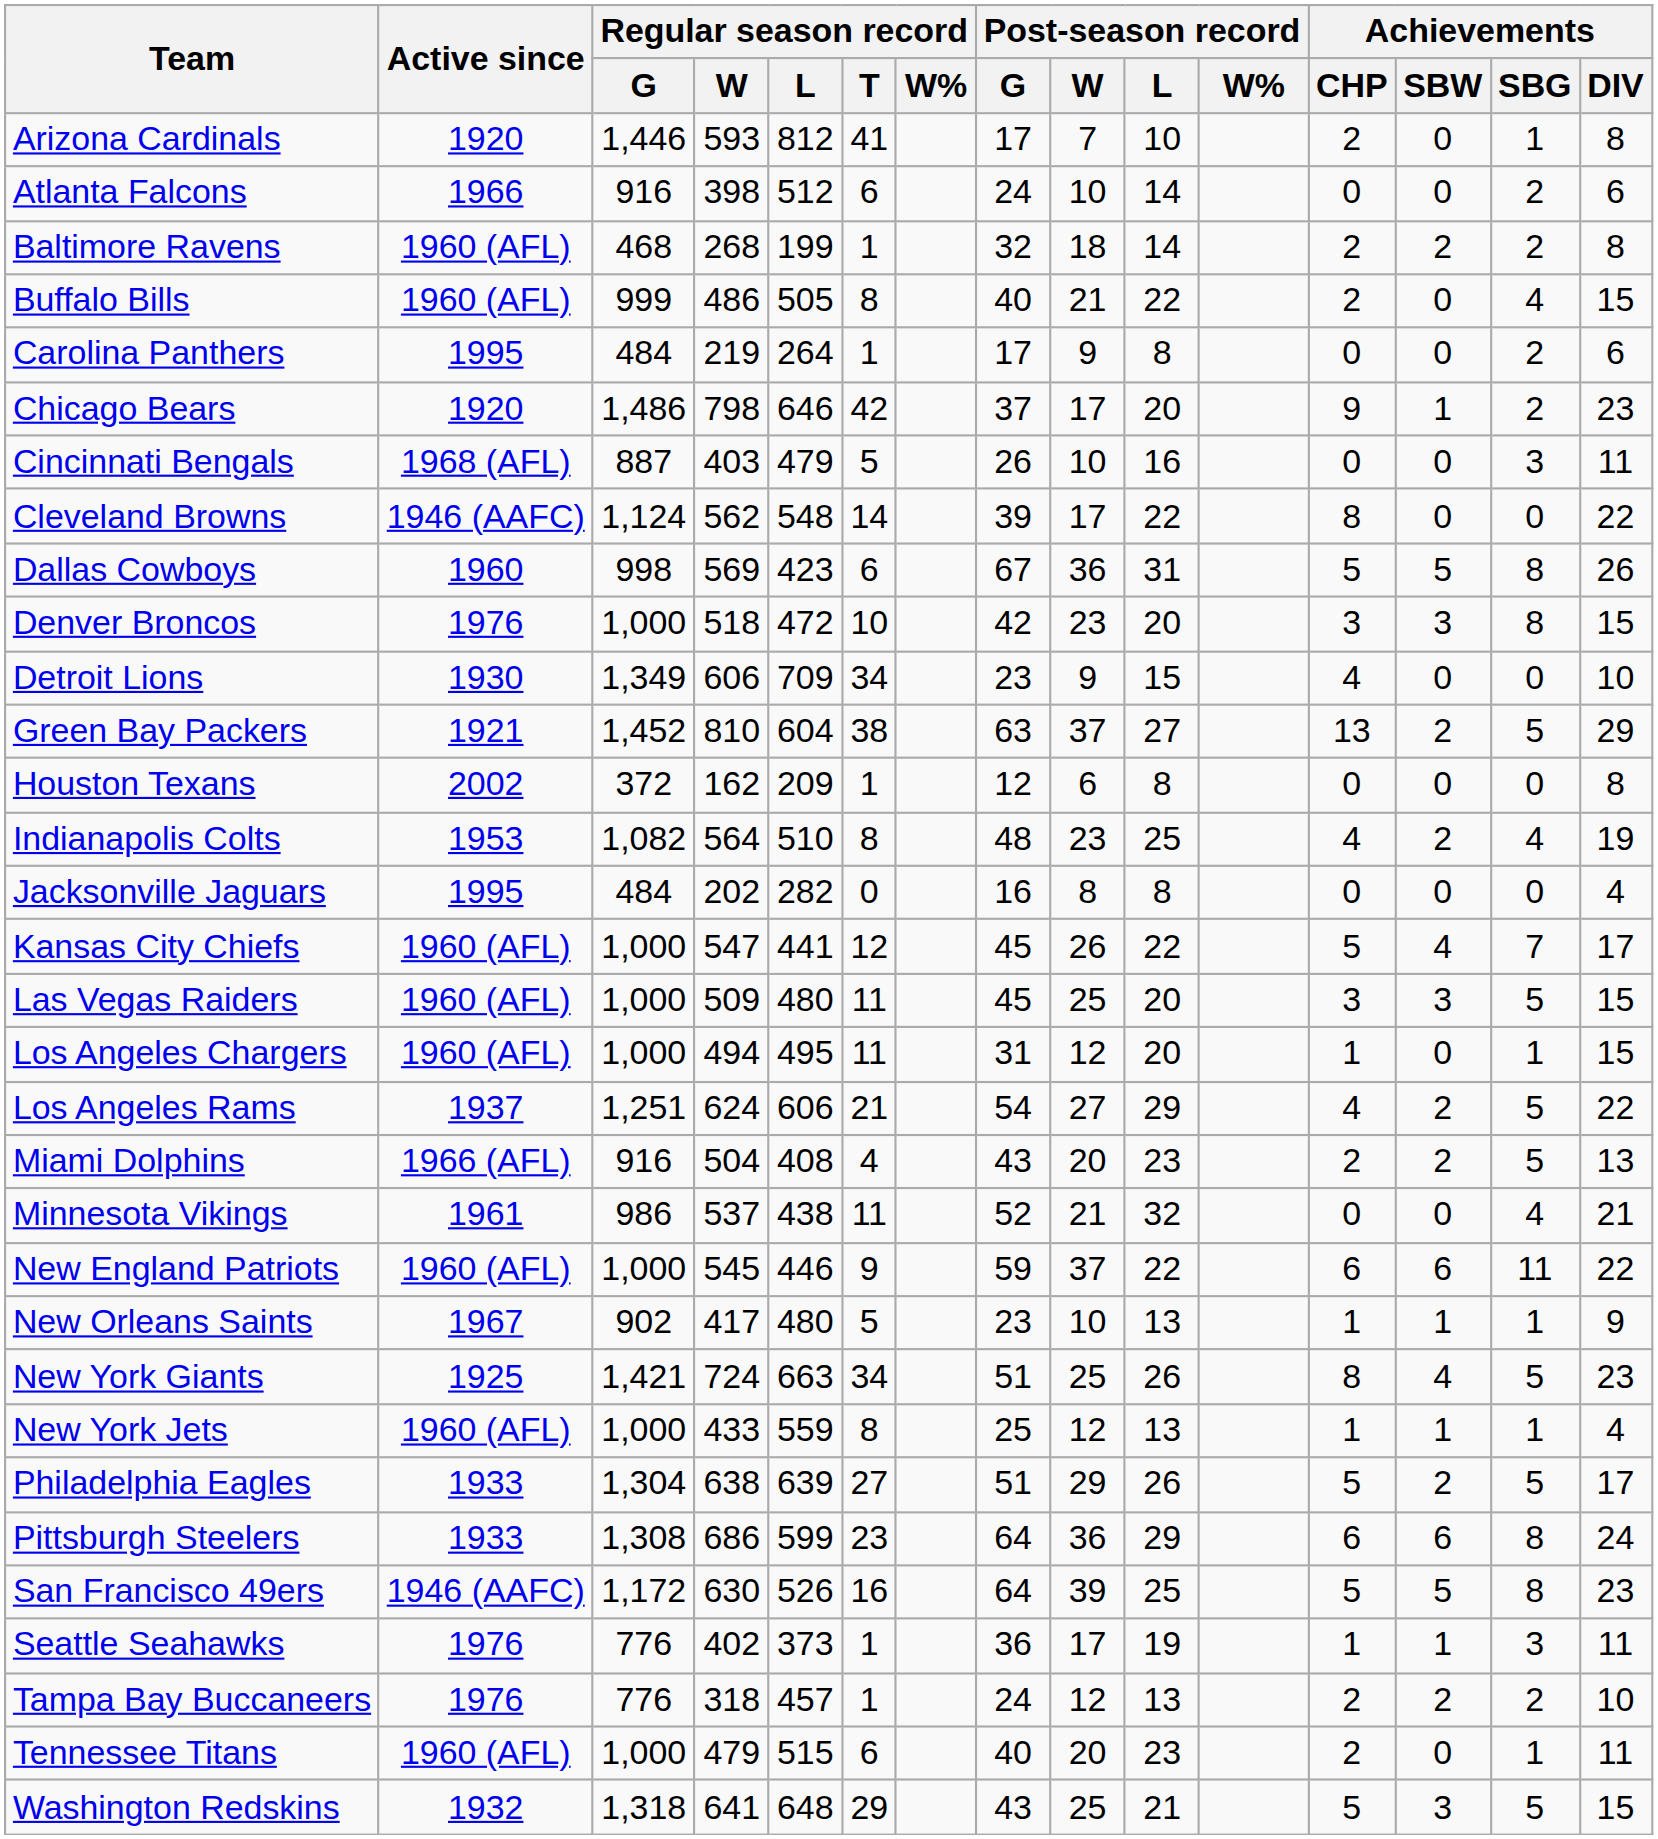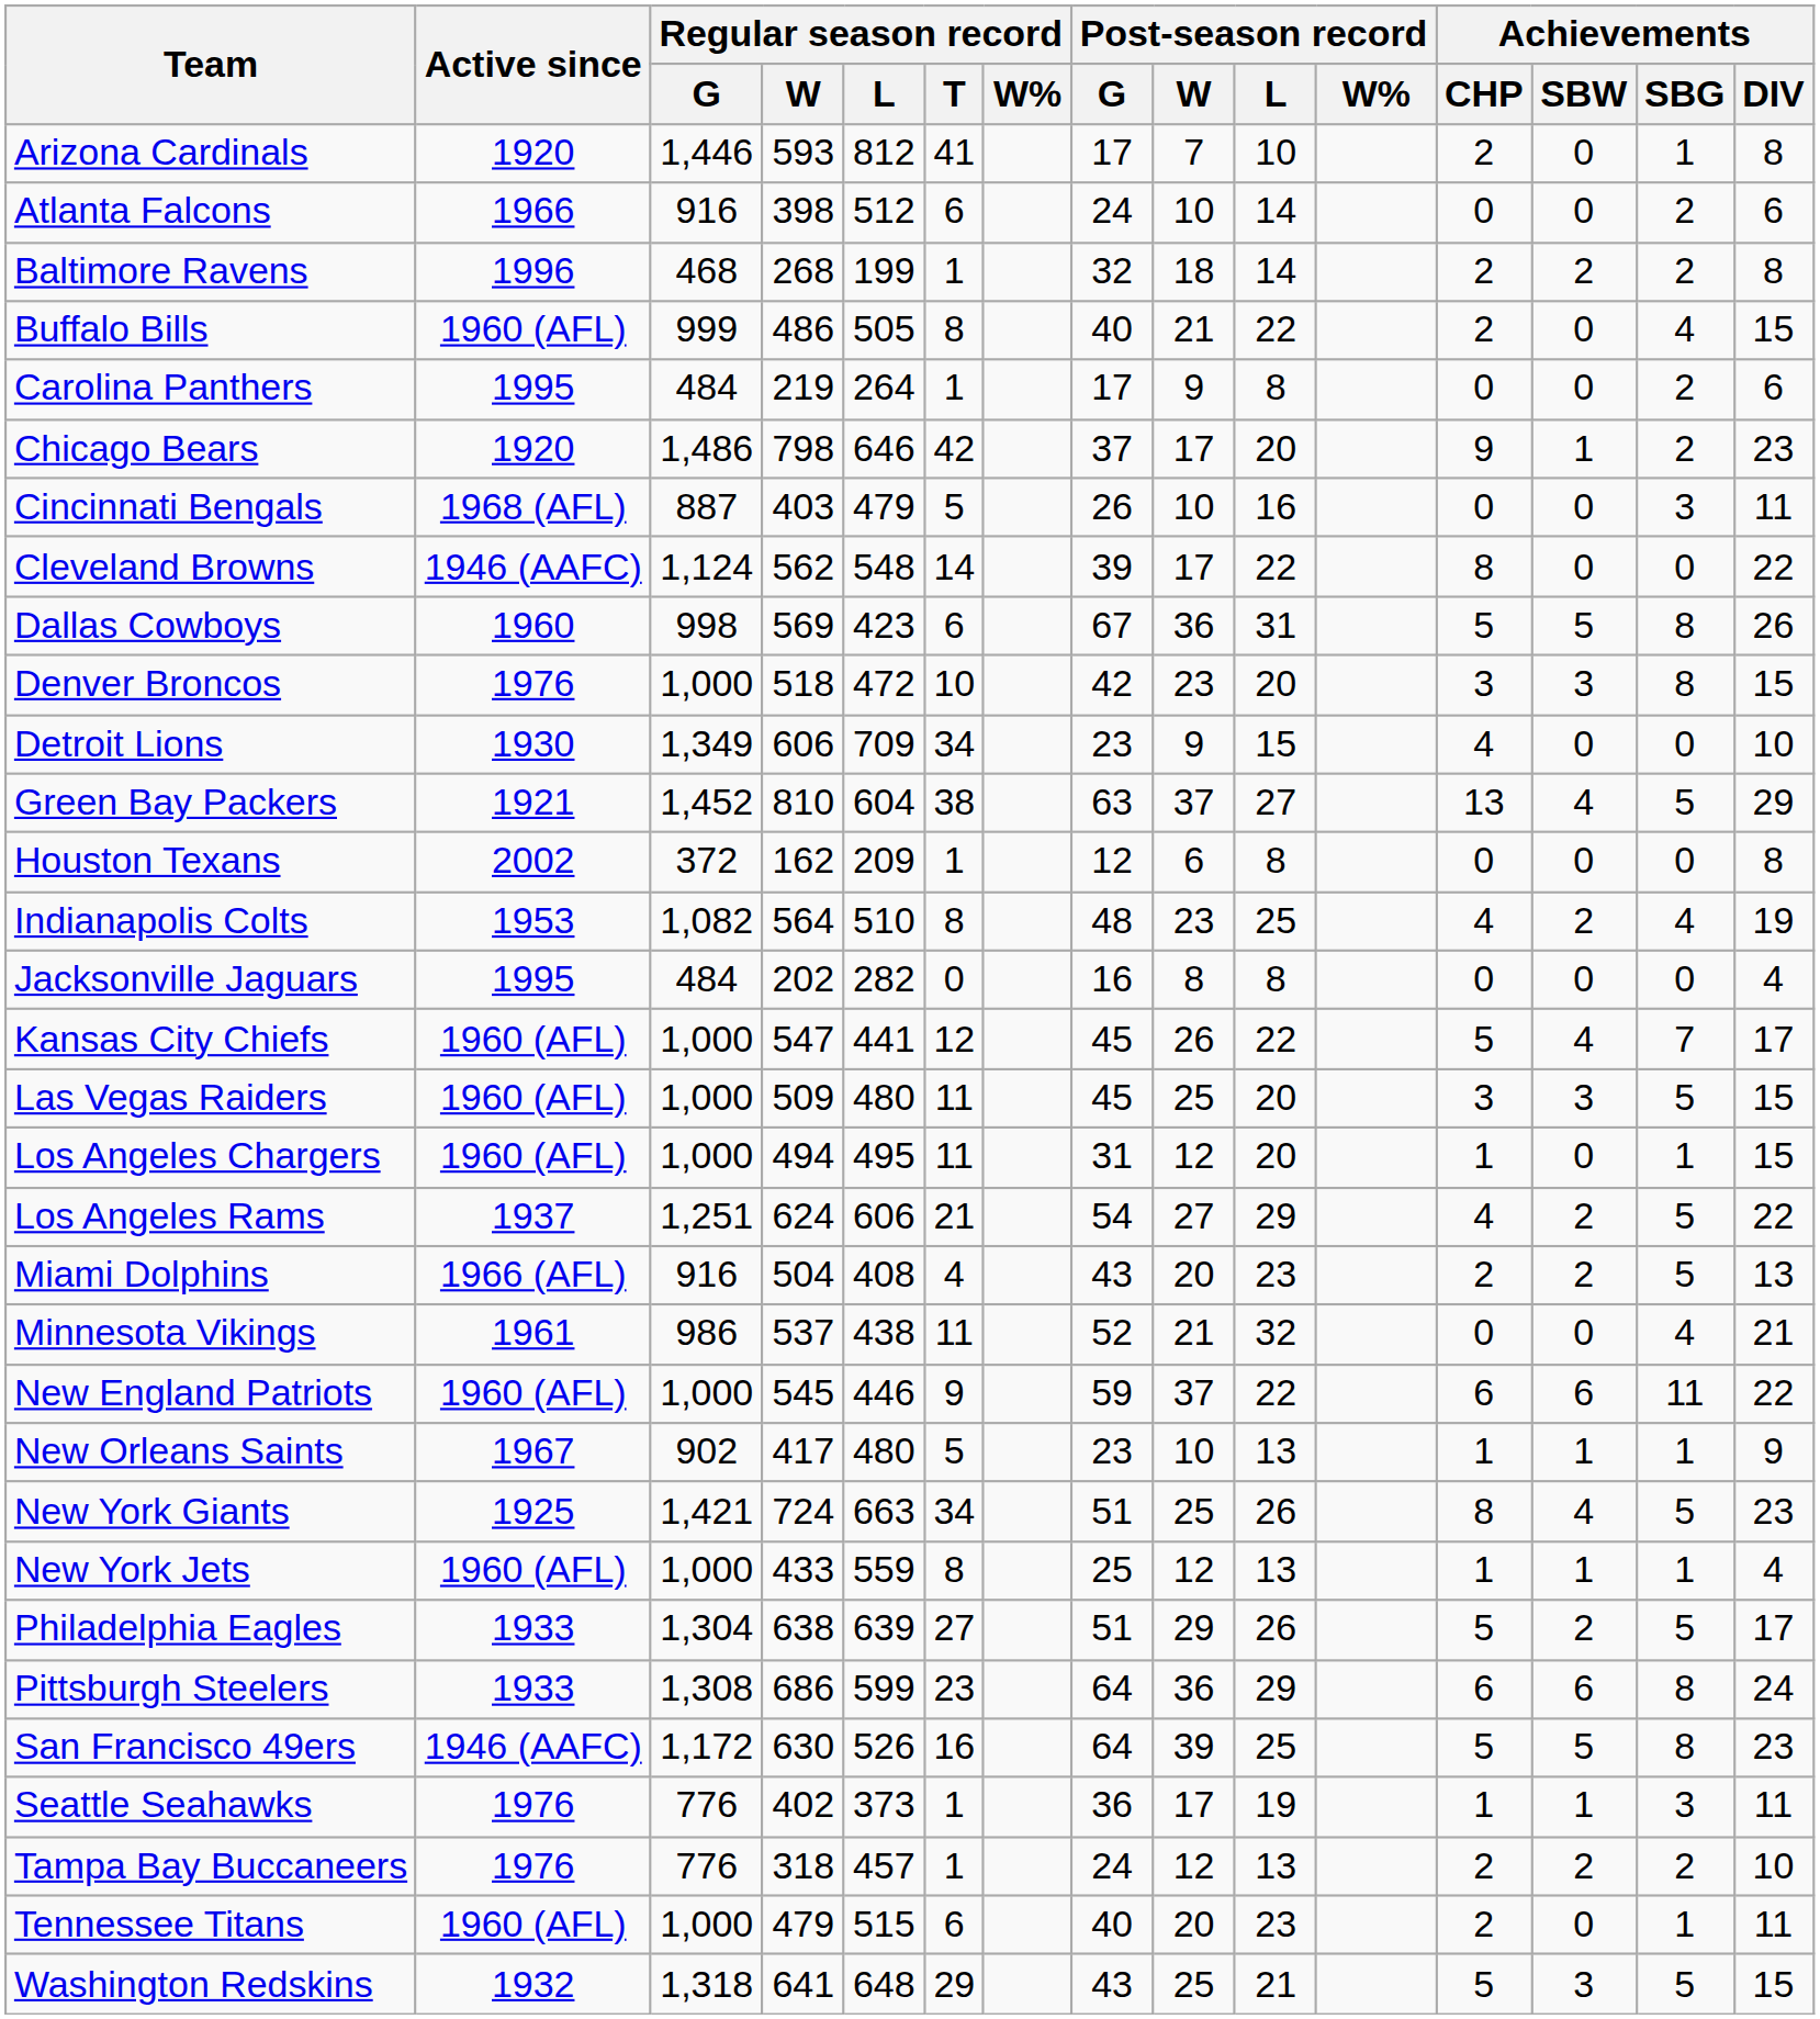 <table class="wikitable sortable" style="text-align:center">
 <tr>
 <th rowspan=2>Team</th>
 <th rowspan=2>Active since</th>
 <th colspan=5>Regular season record</th>
 <th colspan=4>Post-season record</th>
 <th colspan=4>Achievements</th>
 </tr>
 <tr>
 <th>G</th>
 <th>W</th>
 <th>L</th>
 <th>T</th>
 <th>W%</th>
 <th>G</th>
 <th>W</th>
 <th>L</th>
 <th>W%</th>
 <th>CHP</th>
 <th>SBW</th>
 <th>SBG</th>
 <th>DIV</th>
 </tr>
 <tr>
 <td align=left><a href='#'>Arizona Cardinals</a></td>
 <td><a href='#'>1920</a></td>
 <td>1,446</td>
 <td>593</td>
 <td>812</td>
 <td>41</td>
 <td></td>
 <td>17</td>
 <td>7</td>
 <td>10</td>
 <td></td>
 <td>2</td>
 <td>0</td>
 <td>1</td>
 <td>8</td>
 </tr>
 <tr>
 <td align=left><a href='#'>Atlanta Falcons</a></td>
 <td><a href='#'>1966</a></td>
 <td>916</td>
 <td>398</td>
 <td>512</td>
 <td>6</td>
 <td></td>
 <td>24</td>
 <td>10</td>
 <td>14</td>
 <td></td>
 <td>0</td>
 <td>0</td>
 <td>2</td>
 <td>6</td>
 </tr>
 <tr>
 <td align=left><a href='#'>Baltimore Ravens</a></td>
-<td><a href='#'>1960 (AFL)</a></td>
+<td><a href='#'>1996</a></td>
 <td>468</td>
 <td>268</td>
 <td>199</td>
 <td>1</td>
 <td></td>
 <td>32</td>
 <td>18</td>
 <td>14</td>
 <td></td>
 <td>2</td>
 <td>2</td>
 <td>2</td>
 <td>8</td>
 </tr>
 <tr>
 <td align=left><a href='#'>Buffalo Bills</a></td>
 <td><a href='#'>1960 (AFL)</a></td>
 <td>999</td>
 <td>486</td>
 <td>505</td>
 <td>8</td>
 <td></td>
 <td>40</td>
 <td>21</td>
 <td>22</td>
 <td></td>
 <td>2</td>
 <td>0</td>
 <td>4</td>
 <td>15</td>
 </tr>
 <tr>
 <td align=left><a href='#'>Carolina Panthers</a></td>
 <td><a href='#'>1995</a></td>
 <td>484</td>
 <td>219</td>
 <td>264</td>
 <td>1</td>
 <td></td>
 <td>17</td>
 <td>9</td>
 <td>8</td>
 <td></td>
 <td>0</td>
 <td>0</td>
 <td>2</td>
 <td>6</td>
 </tr>
 <tr>
 <td align=left><a href='#'>Chicago Bears</a></td>
 <td><a href='#'>1920</a></td>
 <td>1,486</td>
 <td>798</td>
 <td>646</td>
 <td>42</td>
 <td></td>
 <td>37</td>
 <td>17</td>
 <td>20</td>
 <td></td>
 <td>9</td>
 <td>1</td>
 <td>2</td>
 <td>23</td>
 </tr>
 <tr>
 <td align=left><a href='#'>Cincinnati Bengals</a></td>
 <td><a href='#'>1968 (AFL)</a></td>
 <td>887</td>
 <td>403</td>
 <td>479</td>
 <td>5</td>
 <td></td>
 <td>26</td>
 <td>10</td>
 <td>16</td>
 <td></td>
 <td>0</td>
 <td>0</td>
 <td>3</td>
 <td>11</td>
 </tr>
 <tr>
 <td align=left><a href='#'>Cleveland Browns</a></td>
 <td><a href='#'>1946 (AAFC)</a></td>
 <td>1,124</td>
 <td>562</td>
 <td>548</td>
 <td>14</td>
 <td></td>
 <td>39</td>
 <td>17</td>
 <td>22</td>
 <td></td>
 <td>8</td>
 <td>0</td>
 <td>0</td>
 <td>22</td>
 </tr>
 <tr>
 <td align=left><a href='#'>Dallas Cowboys</a></td>
 <td><a href='#'>1960</a></td>
 <td>998</td>
 <td>569</td>
 <td>423</td>
 <td>6</td>
 <td></td>
 <td>67</td>
 <td>36</td>
 <td>31</td>
 <td></td>
 <td>5</td>
 <td>5</td>
 <td>8</td>
 <td>26</td>
 </tr>
 <tr>
 <td align=left><a href='#'>Denver Broncos</a></td>
 <td><a href='#'>1976</a></td>
 <td>1,000</td>
 <td>518</td>
 <td>472</td>
 <td>10</td>
 <td></td>
 <td>42</td>
 <td>23</td>
 <td>20</td>
 <td></td>
 <td>3</td>
 <td>3</td>
 <td>8</td>
 <td>15</td>
 </tr>
 <tr>
 <td align=left><a href='#'>Detroit Lions</a></td>
 <td><a href='#'>1930</a></td>
 <td>1,349</td>
 <td>606</td>
 <td>709</td>
 <td>34</td>
 <td></td>
 <td>23</td>
 <td>9</td>
 <td>15</td>
 <td></td>
 <td>4</td>
 <td>0</td>
 <td>0</td>
 <td>10</td>
 </tr>
 <tr>
 <td align=left><a href='#'>Green Bay Packers</a></td>
 <td><a href='#'>1921</a></td>
 <td>1,452</td>
 <td>810</td>
 <td>604</td>
 <td>38</td>
 <td></td>
 <td>63</td>
 <td>37</td>
 <td>27</td>
 <td></td>
 <td>13</td>
-<td>2</td>
+<td>4</td>
 <td>5</td>
 <td>29</td>
 </tr>
 <tr>
 <td align=left><a href='#'>Houston Texans</a></td>
 <td><a href='#'>2002</a></td>
 <td>372</td>
 <td>162</td>
 <td>209</td>
 <td>1</td>
 <td></td>
 <td>12</td>
 <td>6</td>
 <td>8</td>
 <td></td>
 <td>0</td>
 <td>0</td>
 <td>0</td>
 <td>8</td>
 </tr>
 <tr>
 <td align=left><a href='#'>Indianapolis Colts</a></td>
 <td><a href='#'>1953</a></td>
 <td>1,082</td>
 <td>564</td>
 <td>510</td>
 <td>8</td>
 <td></td>
 <td>48</td>
 <td>23</td>
 <td>25</td>
 <td></td>
 <td>4</td>
 <td>2</td>
 <td>4</td>
 <td>19</td>
 </tr>
 <tr>
 <td align=left><a href='#'>Jacksonville Jaguars</a></td>
 <td><a href='#'>1995</a></td>
 <td>484</td>
 <td>202</td>
 <td>282</td>
 <td>0</td>
 <td></td>
 <td>16</td>
 <td>8</td>
 <td>8</td>
 <td></td>
 <td>0</td>
 <td>0</td>
 <td>0</td>
 <td>4</td>
 </tr>
 <tr>
 <td align=left><a href='#'>Kansas City Chiefs</a></td>
 <td><a href='#'>1960 (AFL)</a></td>
 <td>1,000</td>
 <td>547</td>
 <td>441</td>
 <td>12</td>
 <td></td>
 <td>45</td>
 <td>26</td>
 <td>22</td>
 <td></td>
 <td>5</td>
 <td>4</td>
 <td>7</td>
 <td>17</td>
 </tr>
 <tr>
 <td align=left><a href='#'>Las Vegas Raiders</a></td>
 <td><a href='#'>1960 (AFL)</a></td>
 <td>1,000</td>
 <td>509</td>
 <td>480</td>
 <td>11</td>
 <td></td>
 <td>45</td>
 <td>25</td>
 <td>20</td>
 <td></td>
 <td>3</td>
 <td>3</td>
 <td>5</td>
 <td>15</td>
 </tr>
 <tr>
 <td align=left><a href='#'>Los Angeles Chargers</a></td>
 <td><a href='#'>1960 (AFL)</a></td>
 <td>1,000</td>
 <td>494</td>
 <td>495</td>
 <td>11</td>
 <td></td>
 <td>31</td>
 <td>12</td>
 <td>20</td>
 <td></td>
 <td>1</td>
 <td>0</td>
 <td>1</td>
 <td>15</td>
 </tr>
 <tr>
 <td align=left><a href='#'>Los Angeles Rams</a></td>
 <td><a href='#'>1937</a></td>
 <td>1,251</td>
 <td>624</td>
 <td>606</td>
 <td>21</td>
 <td></td>
 <td>54</td>
 <td>27</td>
 <td>29</td>
 <td></td>
 <td>4</td>
 <td>2</td>
 <td>5</td>
 <td>22</td>
 </tr>
 <tr>
 <td align=left><a href='#'>Miami Dolphins</a></td>
 <td><a href='#'>1966 (AFL)</a></td>
 <td>916</td>
 <td>504</td>
 <td>408</td>
 <td>4</td>
 <td></td>
 <td>43</td>
 <td>20</td>
 <td>23</td>
 <td></td>
 <td>2</td>
 <td>2</td>
 <td>5</td>
 <td>13</td>
 </tr>
 <tr>
 <td align=left><a href='#'>Minnesota Vikings</a></td>
 <td><a href='#'>1961</a></td>
 <td>986</td>
 <td>537</td>
 <td>438</td>
 <td>11</td>
 <td></td>
 <td>52</td>
 <td>21</td>
 <td>32</td>
 <td></td>
 <td>0</td>
 <td>0</td>
 <td>4</td>
 <td>21</td>
 </tr>
 <tr>
 <td align=left><a href='#'>New England Patriots</a></td>
 <td><a href='#'>1960 (AFL)</a></td>
 <td>1,000</td>
 <td>545</td>
 <td>446</td>
 <td>9</td>
 <td></td>
 <td>59</td>
 <td>37</td>
 <td>22</td>
 <td></td>
 <td>6</td>
 <td>6</td>
 <td>11</td>
 <td>22</td>
 </tr>
 <tr>
 <td align=left><a href='#'>New Orleans Saints</a></td>
 <td><a href='#'>1967</a></td>
 <td>902</td>
 <td>417</td>
 <td>480</td>
 <td>5</td>
 <td></td>
 <td>23</td>
 <td>10</td>
 <td>13</td>
 <td></td>
 <td>1</td>
 <td>1</td>
 <td>1</td>
 <td>9</td>
 </tr>
 <tr>
 <td align=left><a href='#'>New York Giants</a></td>
 <td><a href='#'>1925</a></td>
 <td>1,421</td>
 <td>724</td>
 <td>663</td>
 <td>34</td>
 <td></td>
 <td>51</td>
 <td>25</td>
 <td>26</td>
 <td></td>
 <td>8</td>
 <td>4</td>
 <td>5</td>
 <td>23</td>
 </tr>
 <tr>
 <td align=left><a href='#'>New York Jets</a></td>
 <td><a href='#'>1960 (AFL)</a></td>
 <td>1,000</td>
 <td>433</td>
 <td>559</td>
 <td>8</td>
 <td></td>
 <td>25</td>
 <td>12</td>
 <td>13</td>
 <td></td>
 <td>1</td>
 <td>1</td>
 <td>1</td>
 <td>4</td>
 </tr>
 <tr>
 <td align=left><a href='#'>Philadelphia Eagles</a></td>
 <td><a href='#'>1933</a></td>
 <td>1,304</td>
 <td>638</td>
 <td>639</td>
 <td>27</td>
 <td></td>
 <td>51</td>
 <td>29</td>
 <td>26</td>
 <td></td>
 <td>5</td>
 <td>2</td>
 <td>5</td>
 <td>17</td>
 </tr>
 <tr>
 <td align=left><a href='#'>Pittsburgh Steelers</a></td>
 <td><a href='#'>1933</a></td>
 <td>1,308</td>
 <td>686</td>
 <td>599</td>
 <td>23</td>
 <td></td>
 <td>64</td>
 <td>36</td>
 <td>29</td>
 <td></td>
 <td>6</td>
 <td>6</td>
 <td>8</td>
 <td>24</td>
 </tr>
 <tr>
 <td align=left><a href='#'>San Francisco 49ers</a></td>
 <td><a href='#'>1946 (AAFC)</a></td>
 <td>1,172</td>
 <td>630</td>
 <td>526</td>
 <td>16</td>
 <td></td>
 <td>64</td>
 <td>39</td>
 <td>25</td>
 <td></td>
 <td>5</td>
 <td>5</td>
 <td>8</td>
 <td>23</td>
 </tr>
 <tr>
 <td align=left><a href='#'>Seattle Seahawks</a></td>
 <td><a href='#'>1976</a></td>
 <td>776</td>
 <td>402</td>
 <td>373</td>
 <td>1</td>
 <td></td>
 <td>36</td>
 <td>17</td>
 <td>19</td>
 <td></td>
 <td>1</td>
 <td>1</td>
 <td>3</td>
 <td>11</td>
 </tr>
 <tr>
 <td align=left><a href='#'>Tampa Bay Buccaneers</a></td>
 <td><a href='#'>1976</a></td>
 <td>776</td>
 <td>318</td>
 <td>457</td>
 <td>1</td>
 <td></td>
 <td>24</td>
 <td>12</td>
 <td>13</td>
 <td></td>
 <td>2</td>
 <td>2</td>
 <td>2</td>
 <td>10</td>
 </tr>
 <tr>
 <td align=left><a href='#'>Tennessee Titans</a></td>
 <td><a href='#'>1960 (AFL)</a></td>
 <td>1,000</td>
 <td>479</td>
 <td>515</td>
 <td>6</td>
 <td></td>
 <td>40</td>
 <td>20</td>
 <td>23</td>
 <td></td>
 <td>2</td>
 <td>0</td>
 <td>1</td>
 <td>11</td>
 </tr>
 <tr>
 <td align=left><a href='#'>Washington Redskins</a></td>
 <td><a href='#'>1932</a></td>
 <td>1,318</td>
 <td>641</td>
 <td>648</td>
 <td>29</td>
 <td></td>
 <td>43</td>
 <td>25</td>
 <td>21</td>
 <td></td>
 <td>5</td>
 <td>3</td>
 <td>5</td>
 <td>15</td>
 </tr>
 </table>
